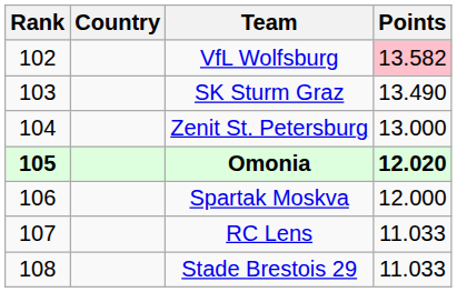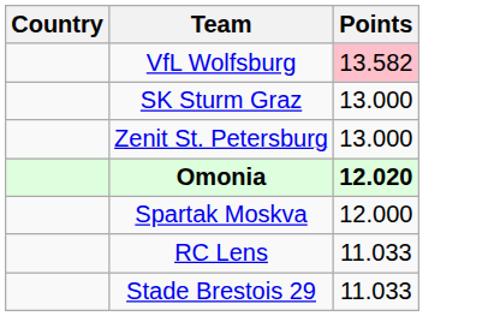 <table class="wikitable" style="text-align: center;">
 <tr>
-<th>Rank</th>
 <th>Country</th>
 <th>Team</th>
 <th>Points</th>
 </tr>
 <tr>
-<td>102</td>
 <td></td>
 <td><a href='#'>VfL Wolfsburg</a></td>
 <td style="background: pink;">13.582</td>
 </tr>
 <tr>
-<td>103</td>
 <td></td>
 <td><a href='#'>SK Sturm Graz</a></td>
-<td>13.490</td>
+<td>13.000</td>
 </tr>
 <tr>
-<td>104</td>
 <td></td>
 <td><a href='#'>Zenit St. Petersburg</a></td>
 <td>13.000</td>
 </tr>
 <tr bgcolor="#ddffdd">
-<td><strong>105</strong></td>
 <td></td>
 <td><strong>Omonia</strong></td>
 <td><strong>12.020</strong></td>
 </tr>
 <tr>
-<td>106</td>
 <td></td>
 <td><a href='#'>Spartak Moskva</a></td>
 <td>12.000</td>
 </tr>
 <tr>
-<td>107</td>
 <td></td>
 <td><a href='#'>RC Lens</a></td>
 <td>11.033</td>
 </tr>
 <tr>
-<td>108</td>
 <td></td>
 <td><a href='#'>Stade Brestois 29</a></td>
 <td>11.033</td>
 </tr>
 </table>
